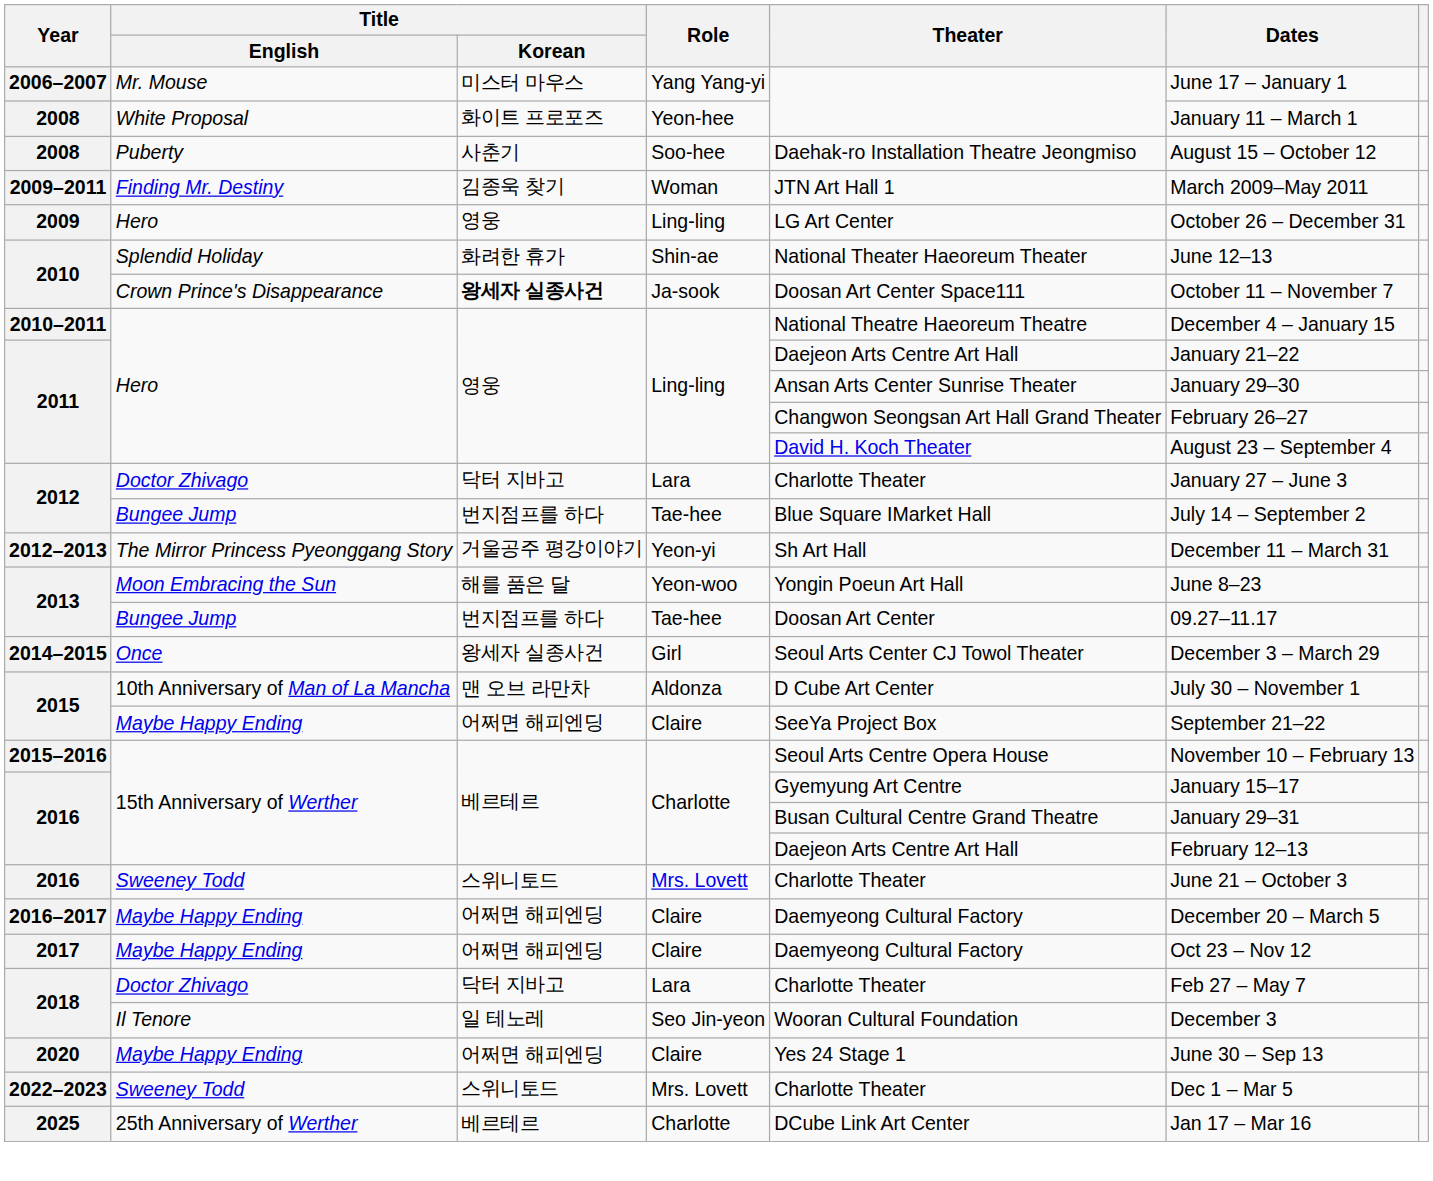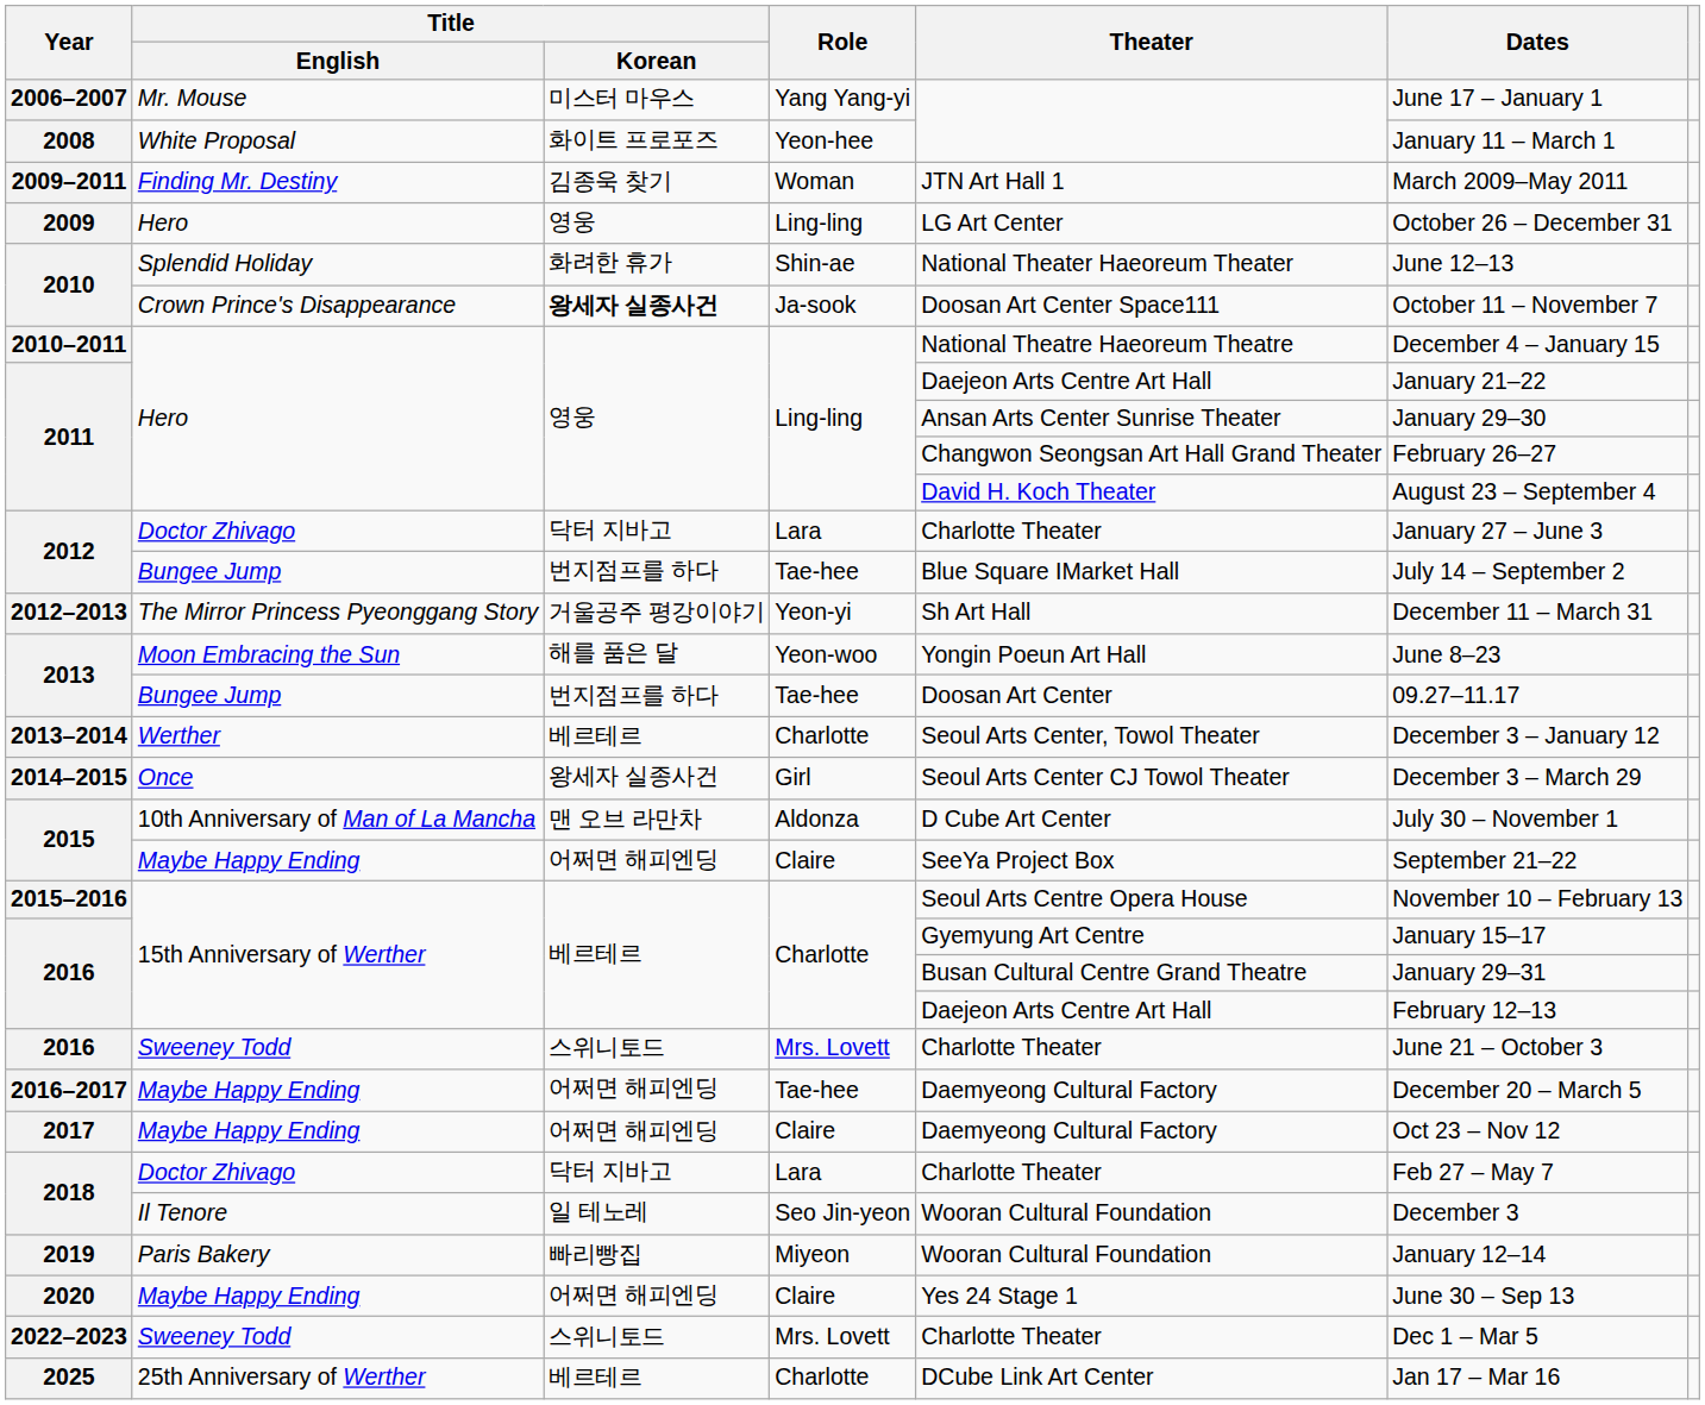 <table class="wikitable sortable plainrowheaders">
 <tr>
 <th rowspan="2">Year</th>
 <th colspan="2">Title</th>
 <th rowspan="2">Role</th>
 <th rowspan="2">Theater</th>
 <th rowspan="2">Dates</th>
 <th rowspan="2"></th>
 </tr>
 <tr>
 <th>English</th>
 <th>Korean</th>
 </tr>
 <tr>
 <th scope="row">2006–2007</th>
 <td><em>Mr. Mouse</em></td>
 <td>미스터 마우스</td>
 <td>Yang Yang-yi</td>
 <td rowspan="2"></td>
 <td>June 17 – January 1</td>
 <td></td>
 </tr>
 <tr>
 <th scope="row">2008</th>
 <td><em>White Proposal</em></td>
 <td>화이트 프로포즈</td>
 <td>Yeon-hee</td>
 <td>January 11 – March 1</td>
-<td></td>
-</tr>
-<tr>
-<th scope="row">2008</th>
-<td><em>Puberty</em></td>
-<td>사춘기</td>
-<td>Soo-hee</td>
-<td>Daehak-ro Installation Theatre Jeongmiso</td>
-<td>August 15 – October 12</td>
 <td></td>
 </tr>
 <tr>
 <th scope="row">2009–2011</th>
 <td><em><a href='#'>Finding Mr. Destiny</a></em></td>
 <td>김종욱 찾기</td>
 <td>Woman</td>
 <td>JTN Art Hall 1</td>
 <td>March 2009–May 2011</td>
 <td></td>
 </tr>
 <tr>
 <th scope="row">2009</th>
 <td><em>Hero</em></td>
 <td>영웅</td>
 <td>Ling-ling</td>
 <td>LG Art Center</td>
 <td>October 26 – December 31</td>
 <td></td>
 </tr>
 <tr>
 <th scope="row" rowspan="2">2010</th>
 <td><em>Splendid Holiday</em></td>
 <td>화려한 휴가</td>
 <td>Shin-ae</td>
 <td>National Theater Haeoreum Theater</td>
 <td>June 12–13</td>
 <td></td>
 </tr>
 <tr>
 <td><em>Crown Prince's Disappearance</em></td>
 <td><strong>왕세자 실종사건</strong></td>
 <td>Ja-sook</td>
 <td>Doosan Art Center Space111</td>
 <td>October 11 – November 7</td>
 <td></td>
 </tr>
 <tr>
 <th scope="row">2010–2011</th>
 <td rowspan="5"><em>Hero</em></td>
 <td rowspan="5">영웅</td>
 <td rowspan="5">Ling-ling</td>
 <td>National Theatre Haeoreum Theatre</td>
 <td>December 4 – January 15</td>
 <td></td>
 </tr>
 <tr>
 <th scope="row" rowspan="4">2011</th>
 <td>Daejeon Arts Centre Art Hall</td>
 <td>January 21–22</td>
 <td></td>
 </tr>
 <tr>
 <td>Ansan Arts Center Sunrise Theater</td>
 <td>January 29–30</td>
 <td></td>
 </tr>
 <tr>
 <td>Changwon Seongsan Art Hall Grand Theater</td>
 <td>February 26–27</td>
 <td></td>
 </tr>
 <tr>
 <td><a href='#'>David H. Koch Theater</a></td>
 <td>August 23 – September 4</td>
 <td></td>
 </tr>
 <tr>
 <th scope="row" rowspan="2">2012</th>
 <td><em><a href='#'>Doctor Zhivago</a></em></td>
 <td>닥터 지바고</td>
 <td>Lara</td>
 <td>Charlotte Theater</td>
 <td>January 27 – June 3</td>
 <td></td>
 </tr>
 <tr>
 <td><em><a href='#'>Bungee Jump</a></em></td>
 <td>번지점프를 하다</td>
 <td>Tae-hee</td>
 <td>Blue Square IMarket Hall</td>
 <td>July 14 – September 2</td>
 <td></td>
 </tr>
 <tr>
 <th scope="row">2012–2013</th>
 <td><em>The Mirror Princess Pyeonggang Story</em></td>
 <td>거울공주 평강이야기</td>
 <td>Yeon-yi</td>
 <td>Sh Art Hall</td>
 <td>December 11 – March 31</td>
 <td></td>
 </tr>
 <tr>
 <th scope="row" rowspan="2">2013</th>
 <td><em><a href='#'>Moon Embracing the Sun</a></em></td>
 <td>해를 품은 달</td>
 <td>Yeon-woo</td>
 <td>Yongin Poeun Art Hall</td>
 <td>June 8–23</td>
 <td></td>
 </tr>
 <tr>
 <td><a href='#'><em>Bungee Jump</em></a></td>
 <td>번지점프를 하다</td>
 <td>Tae-hee</td>
 <td>Doosan Art Center</td>
 <td>09.27–11.17</td>
 <td></td>
 </tr>
 <tr>
+<th scope="row">2013–2014</th>
+<td><em><a href='#'>Werther</a></em></td>
+<td>베르테르</td>
+<td>Charlotte</td>
+<td>Seoul Arts Center, Towol Theater</td>
+<td>December 3 – January 12</td>
+<td></td>
+</tr>
+<tr>
 <th scope="row">2014–2015</th>
 <td><em><a href='#'>Once</a></em></td>
 <td>왕세자 실종사건</td>
 <td>Girl</td>
 <td>Seoul Arts Center CJ Towol Theater</td>
 <td>December 3 – March 29</td>
 <td></td>
 </tr>
 <tr>
 <th scope="row" rowspan="2">2015</th>
 <td>10th Anniversary of <em><a href='#'>Man of La Mancha</a></em></td>
 <td>맨 오브 라만차</td>
 <td>Aldonza</td>
 <td>D Cube Art Center</td>
 <td>July 30 – November 1</td>
 <td></td>
 </tr>
 <tr>
 <td><em><a href='#'>Maybe Happy Ending</a></em></td>
 <td>어쩌면 해피엔딩</td>
 <td>Claire</td>
 <td>SeeYa Project Box</td>
 <td>September 21–22</td>
 <td></td>
 </tr>
 <tr>
 <th scope="row">2015–2016</th>
 <td rowspan="4">15th Anniversary of <em><a href='#'>Werther</a></em></td>
 <td rowspan="4">베르테르</td>
 <td rowspan="4">Charlotte</td>
 <td>Seoul Arts Centre Opera House</td>
 <td>November 10 – February 13</td>
 <td></td>
 </tr>
 <tr>
 <th scope="row" rowspan="3">2016</th>
 <td>Gyemyung Art Centre</td>
 <td>January 15–17</td>
 <td></td>
 </tr>
 <tr>
 <td>Busan Cultural Centre Grand Theatre</td>
 <td>January 29–31</td>
 <td></td>
 </tr>
 <tr>
 <td>Daejeon Arts Centre Art Hall</td>
 <td>February 12–13</td>
 <td></td>
 </tr>
 <tr>
 <th scope="row">2016</th>
 <td><em><a href='#'>Sweeney Todd</a></em></td>
 <td>스위니토드</td>
 <td><a href='#'>Mrs. Lovett</a></td>
 <td>Charlotte Theater</td>
 <td>June 21 – October 3</td>
 <td></td>
 </tr>
 <tr>
 <th scope="row">2016–2017</th>
 <td><em><a href='#'>Maybe Happy Ending</a></em></td>
 <td>어쩌면 해피엔딩</td>
-<td>Claire</td>
+<td>Tae-hee</td>
 <td>Daemyeong Cultural Factory</td>
 <td>December 20 – March 5</td>
 <td></td>
 </tr>
 <tr>
 <th scope="row">2017</th>
 <td><em><a href='#'>Maybe Happy Ending</a></em></td>
 <td>어쩌면 해피엔딩</td>
 <td>Claire</td>
 <td>Daemyeong Cultural Factory</td>
 <td>Oct 23 – Nov 12</td>
 <td></td>
 </tr>
 <tr>
 <th scope="row" rowspan="2">2018</th>
 <td><em><a href='#'>Doctor Zhivago</a></em></td>
 <td>닥터 지바고</td>
 <td>Lara</td>
 <td>Charlotte Theater</td>
 <td>Feb 27 – May 7</td>
 <td></td>
 </tr>
 <tr>
 <td><em>Il Tenore</em></td>
 <td>일 테노레</td>
 <td>Seo Jin-yeon</td>
 <td>Wooran Cultural Foundation</td>
 <td>December 3</td>
 <td></td>
 </tr>
 <tr>
+<th scope="row">2019</th>
+<td><em>Paris Bakery</em></td>
+<td>빠리빵집</td>
+<td>Miyeon</td>
+<td>Wooran Cultural Foundation</td>
+<td>January 12–14</td>
+<td></td>
+</tr>
+<tr>
 <th scope="row">2020</th>
 <td><em><a href='#'>Maybe Happy Ending</a></em></td>
 <td>어쩌면 해피엔딩</td>
 <td>Claire</td>
 <td>Yes 24 Stage 1</td>
 <td>June 30 – Sep 13</td>
 <td></td>
 </tr>
 <tr>
 <th scope="row">2022–2023</th>
 <td><em><a href='#'>Sweeney Todd</a></em></td>
 <td>스위니토드</td>
 <td>Mrs. Lovett</td>
 <td>Charlotte Theater</td>
 <td>Dec 1 – Mar 5</td>
 <td></td>
 </tr>
 <tr>
 <th scope="row">2025</th>
 <td rowspan="4">25th Anniversary of <em><a href='#'>Werther</a></em></td>
 <td>베르테르</td>
 <td>Charlotte</td>
 <td>DCube Link Art Center</td>
 <td>Jan 17 – Mar 16</td>
 <td></td>
 </tr>
 </table>
